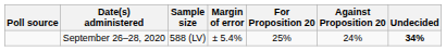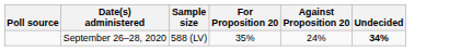 <table class="wikitable" style="font-size:90%;text-align:center;">
 <tr valign=bottom>
 <th>Poll source</th>
 <th>Date(s)<br>administered</th>
 <th>Sample<br>size</th>
-<th>Margin<br>of error</th>
 <th style="width:100px;">For Proposition 20</th>
 <th style="width:100px;">Against Proposition 20</th>
 <th>Undecided</th>
 </tr>
 <tr>
 <td style="text-align:left;"></td>
 <td>September 26–28, 2020</td>
 <td>588 (LV)</td>
-<td>± 5.4%</td>
-<td>25%</td>
+<td>35%</td>
 <td>24%</td>
 <td><strong>34%</strong></td>
 </tr>
 </table>
